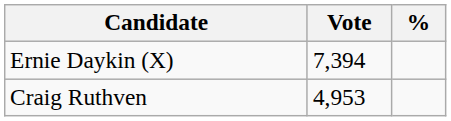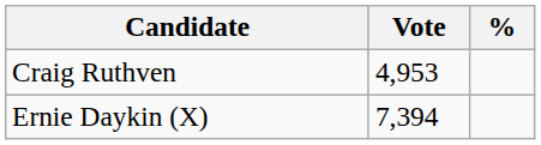 <table class="wikitable">
 <tr>
 <th bgcolor="#DDDDFF" width="200px">Candidate</th>
 <th bgcolor="#DDDDFF" width="50px">Vote</th>
 <th bgcolor="#DDDDFF" width="30px">%</th>
 </tr>
 <tr>
+<td>Craig Ruthven</td>
+<td>4,953</td>
+<td></td>
+</tr>
+<tr>
 <td>Ernie Daykin (X)</td>
 <td>7,394</td>
 <td></td>
 </tr>
-<tr>
-<td>Craig Ruthven</td>
-<td>4,953</td>
-<td></td>
-</tr>
 </table>
